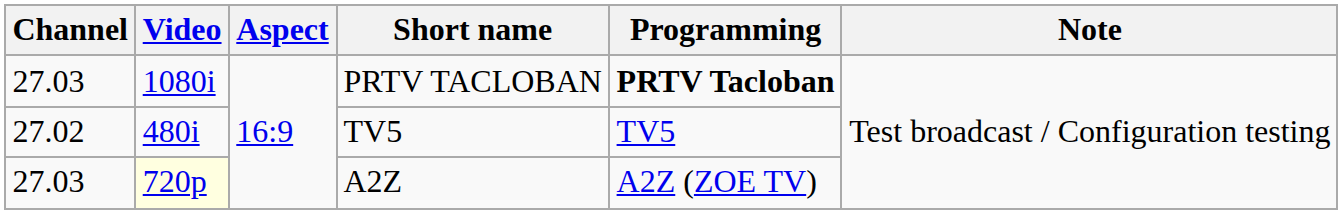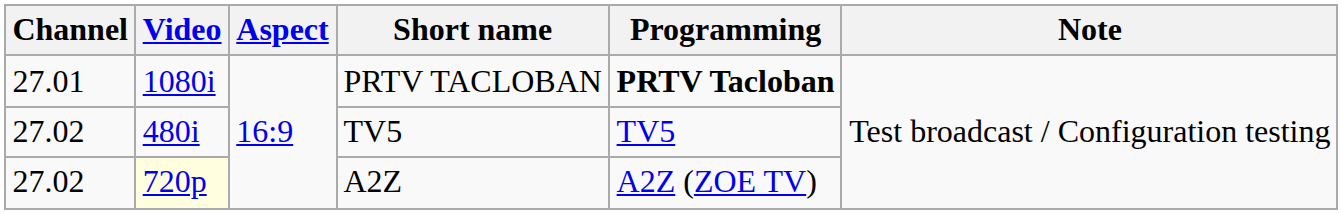 <table class="wikitable">
 <tr>
 <th>Channel</th>
 <th><a href='#'>Video</a></th>
 <th><a href='#'>Aspect</a></th>
 <th>Short name</th>
 <th>Programming</th>
 <th>Note</th>
 </tr>
 <tr>
-<td>27.03</td>
+<td>27.01</td>
 <td><a href='#'>1080i</a></td>
 <td rowspan="3"><a href='#'>16:9</a></td>
 <td>PRTV TACLOBAN</td>
 <td><strong>PRTV Tacloban</strong></td>
 <td rowspan="3">Test broadcast / Configuration testing</td>
 </tr>
 <tr>
 <td>27.02</td>
 <td><a href='#'>480i</a></td>
 <td>TV5</td>
 <td><a href='#'>TV5</a></td>
 </tr>
 <tr>
-<td>27.03</td>
+<td>27.02</td>
 <td style="background: lightyellow;"><a href='#'>720p</a></td>
 <td>A2Z</td>
 <td><a href='#'>A2Z</a> (<a href='#'>ZOE TV</a>)</td>
 </tr>
 </table>
